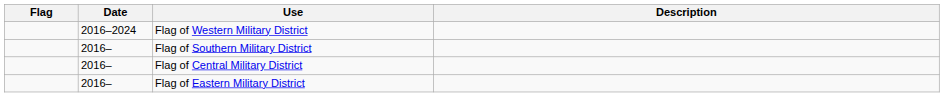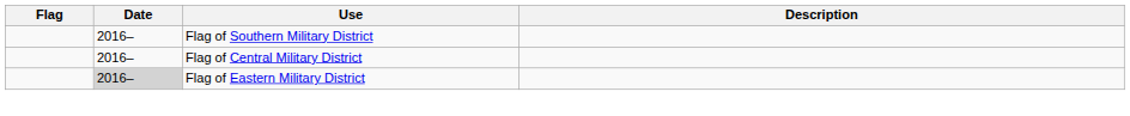 <table class="wikitable">
 <tr>
 <th width="100">Flag</th>
 <th width="100">Date</th>
 <th width="400">Use</th>
 <th width="725">Description</th>
-</tr>
-<tr>
-<td></td>
-<td>2016–2024</td>
-<td>Flag of <a href='#'>Western Military District</a></td>
-<td></td>
 </tr>
 <tr>
 <td></td>
 <td>2016–</td>
 <td>Flag of <a href='#'>Southern Military District</a></td>
 <td></td>
 </tr>
 <tr>
 <td></td>
 <td>2016–</td>
 <td>Flag of <a href='#'>Central Military District</a></td>
 <td></td>
 </tr>
 <tr>
 <td></td>
-<td>2016–</td>
+<td style="background: lightgrey;">2016–</td>
 <td>Flag of <a href='#'>Eastern Military District</a></td>
 <td></td>
 </tr>
 </table>
